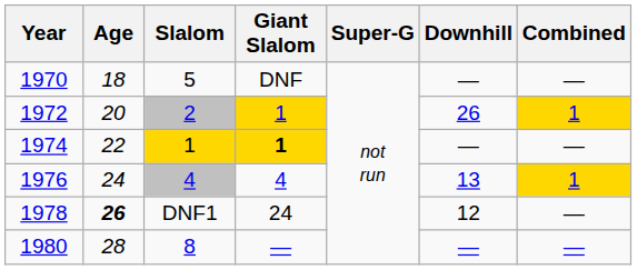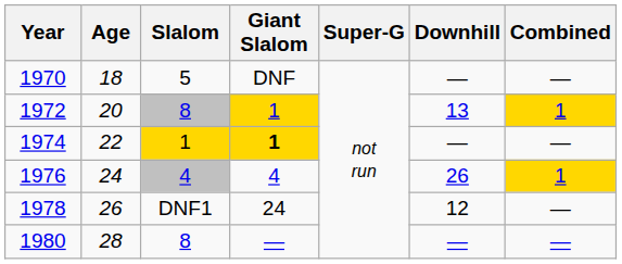 <table class=wikitable style="text-align:center">
 <tr>
 <th>  Year  </th>
 <th> Age </th>
 <th> Slalom </th>
 <th>Giant<br> Slalom </th>
 <th>Super-G</th>
 <th>Downhill</th>
 <th>Combined</th>
 </tr>
 <tr>
 <td><a href='#'>1970</a></td>
 <td><em>18</em></td>
 <td>5</td>
 <td>DNF</td>
 <td rowspan=6><small><em>not<br>run</em></small></td>
 <td>—</td>
 <td>—</td>
 </tr>
 <tr>
 <td><a href='#'>1972</a></td>
 <td><em>20</em></td>
-<td style="background:silver;"><a href='#'>2</a></td>
+<td style="background:silver;"><a href='#'>8</a></td>
 <td style="background:gold;"><a href='#'>1</a></td>
-<td><a href='#'>26</a></td>
+<td><a href='#'>13</a></td>
 <td style="background:gold;"><a href='#'>1</a></td>
 </tr>
 <tr>
 <td><a href='#'>1974</a></td>
 <td><em>22</em></td>
 <td style="background:gold;">1</td>
 <td style="background:gold;"><strong>1</strong></td>
 <td>—</td>
 <td>—</td>
 </tr>
 <tr>
 <td><a href='#'>1976</a></td>
 <td><em>24</em></td>
 <td style="background:silver;"><a href='#'>4</a></td>
 <td><a href='#'>4</a></td>
-<td><a href='#'>13</a></td>
+<td><a href='#'>26</a></td>
 <td style="background:gold;"><a href='#'>1</a></td>
 </tr>
 <tr>
 <td><a href='#'>1978</a></td>
-<td><strong><em>26</em></strong></td>
+<td><em>26</em></td>
 <td>DNF1</td>
 <td>24</td>
 <td>12</td>
 <td>—</td>
 </tr>
 <tr>
 <td><a href='#'>1980</a></td>
 <td><em>28</em></td>
 <td><a href='#'>8</a></td>
 <td><a href='#'>—</a></td>
 <td><a href='#'>—</a></td>
 <td><a href='#'>—</a></td>
 </tr>
 </table>
